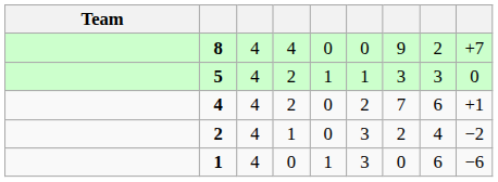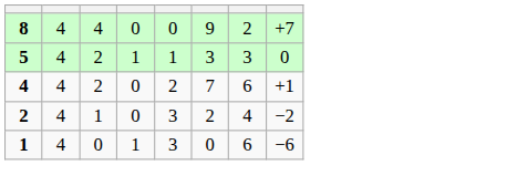 <table class="wikitable" style="text-align: center;">
 <tr>
-<th style="width:165px;">Team</th>
 <th width="25"></th>
 <th width="25"></th>
 <th width="25"></th>
 <th width="25"></th>
 <th width="25"></th>
 <th width="25"></th>
 <th width="25"></th>
 <th width="25"></th>
 </tr>
 <tr style="background:#cfc;">
-<td align="left"></td>
 <td><strong>8</strong></td>
 <td>4</td>
 <td>4</td>
 <td>0</td>
 <td>0</td>
 <td>9</td>
 <td>2</td>
 <td>+7</td>
 </tr>
 <tr style="background:#cfc;">
-<td align="left"></td>
 <td><strong>5</strong></td>
 <td>4</td>
 <td>2</td>
 <td>1</td>
 <td>1</td>
 <td>3</td>
 <td>3</td>
 <td>0</td>
 </tr>
 <tr>
-<td align="left"></td>
 <td><strong>4</strong></td>
 <td>4</td>
 <td>2</td>
 <td>0</td>
 <td>2</td>
 <td>7</td>
 <td>6</td>
 <td>+1</td>
 </tr>
 <tr>
-<td align="left"></td>
 <td><strong>2</strong></td>
 <td>4</td>
 <td>1</td>
 <td>0</td>
 <td>3</td>
 <td>2</td>
 <td>4</td>
 <td>−2</td>
 </tr>
 <tr>
-<td align="left"></td>
 <td><strong>1</strong></td>
 <td>4</td>
 <td>0</td>
 <td>1</td>
 <td>3</td>
 <td>0</td>
 <td>6</td>
 <td>−6</td>
 </tr>
 </table>
